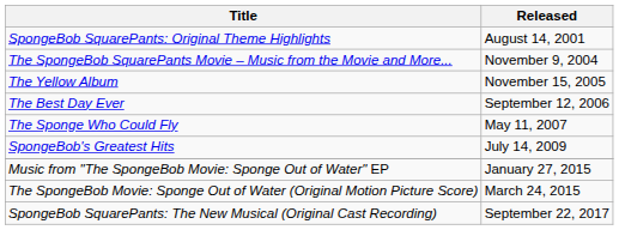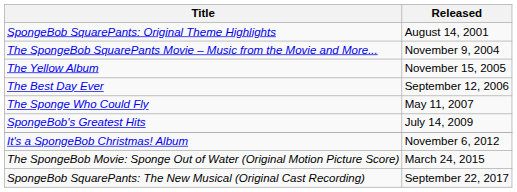 <table class="wikitable" align="center">
 <tr>
 <th>Title</th>
 <th>Released</th>
 </tr>
 <tr>
 <td><em><a href='#'>SpongeBob SquarePants: Original Theme Highlights</a></em></td>
 <td>August 14, 2001</td>
 </tr>
 <tr>
 <td><em><a href='#'>The SpongeBob SquarePants Movie – Music from the Movie and More...</a></em></td>
 <td>November 9, 2004</td>
 </tr>
 <tr>
 <td><em><a href='#'>The Yellow Album</a></em></td>
 <td>November 15, 2005</td>
 </tr>
 <tr>
 <td><em><a href='#'>The Best Day Ever</a></em></td>
 <td>September 12, 2006</td>
 </tr>
 <tr>
 <td><em><a href='#'>The Sponge Who Could Fly</a></em></td>
 <td>May 11, 2007</td>
 </tr>
 <tr>
 <td><em><a href='#'>SpongeBob's Greatest Hits</a></em></td>
 <td>July 14, 2009</td>
 </tr>
 <tr>
 </tr>
 <tr>
-<td><em>Music from "The SpongeBob Movie: Sponge Out of Water"</em> EP</td>
-<td>January 27, 2015</td>
+<td><em><a href='#'>It's a SpongeBob Christmas! Album</a></em></td>
+<td>November 6, 2012</td>
 </tr>
 <tr>
 <td><em>The SpongeBob Movie: Sponge Out of Water (Original Motion Picture Score)</em></td>
 <td>March 24, 2015</td>
 </tr>
 <tr>
 <td><em>SpongeBob SquarePants: The New Musical (Original Cast Recording)</em></td>
 <td>September 22, 2017</td>
 </tr>
 </table>
